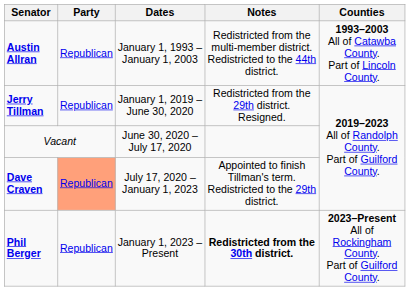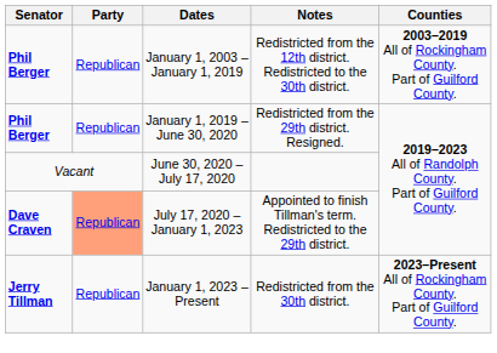 <table class=wikitable style="text-align:center">
 <tr>
 <th>Senator</th>
 <th>Party</th>
 <th>Dates</th>
 <th>Notes</th>
 <th>Counties</th>
 </tr>
 <tr style="height:3em">
-<td align=left><strong><a href='#'>Austin Allran</a></strong></td>
+<td align=left><strong><a href='#'>Phil Berger</a></strong></td>
 <td><a href='#'>Republican</a></td>
-<td nowrap>January 1, 1993 – <br> January 1, 2003</td>
-<td>Redistricted from the multi-member district. <br> Redistricted to the <a href='#'>44th</a> district.</td>
-<td><strong>1993–2003</strong><br> All of <a href='#'>Catawba County</a>. <br> Part of <a href='#'>Lincoln County</a>.</td>
+<td nowrap>January 1, 2003 – <br> January 1, 2019</td>
+<td>Redistricted from the <a href='#'>12th</a> district. <br> Redistricted to the <a href='#'>30th</a> district.</td>
+<td><strong>2003–2019</strong><br> All of <a href='#'>Rockingham County</a>. <br> Part of <a href='#'>Guilford County</a>.</td>
 </tr>
 <tr style="height:3em">
-<td align=left><strong><a href='#'>Jerry Tillman</a></strong></td>
+<td align=left><strong><a href='#'>Phil Berger</a></strong></td>
 <td><a href='#'>Republican</a></td>
 <td nowrap>January 1, 2019 – <br> June 30, 2020</td>
 <td>Redistricted from the <a href='#'>29th</a> district. <br> Resigned.</td>
 <td rowspan=3><strong>2019–2023</strong><br> All of <a href='#'>Randolph County</a>. <br> Part of <a href='#'>Guilford County</a>.</td>
 </tr>
 <tr style="height:3em">
 <td colspan=2><em>Vacant</em></td>
 <td nowrap>June 30, 2020 – <br> July 17, 2020</td>
 <td></td>
 </tr>
 <tr style="height:3em">
 <td align=left><strong><a href='#'>Dave Craven</a></strong></td>
 <td style="background: lightsalmon;"><a href='#'>Republican</a></td>
 <td nowrap>July 17, 2020 – <br> January 1, 2023</td>
 <td>Appointed to finish Tillman's term. <br> Redistricted to the <a href='#'>29th</a> district.</td>
 </tr>
 <tr style="height:3em">
-<td align=left><strong><a href='#'>Phil Berger</a></strong></td>
+<td align=left><strong><a href='#'>Jerry Tillman</a></strong></td>
 <td><a href='#'>Republican</a></td>
 <td nowrap>January 1, 2023 – <br> Present</td>
-<td><strong>Redistricted from the <a href='#'>30th</a> district.</strong></td>
+<td>Redistricted from the <a href='#'>30th</a> district.</td>
 <td><strong>2023–Present</strong><br> All of <a href='#'>Rockingham County</a>. <br> Part of <a href='#'>Guilford County</a>.</td>
 </tr>
 </table>
